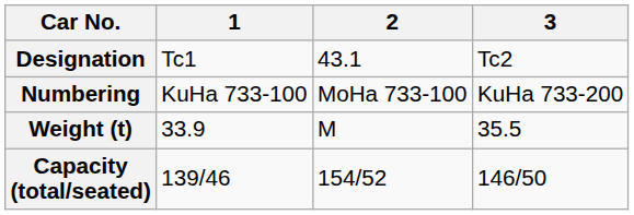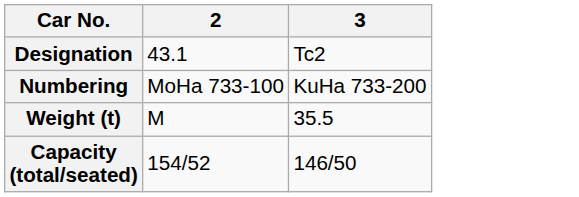 <table class="wikitable">
 <tr>
 <th>Car No.</th>
-<th>1</th>
 <th>2</th>
 <th>3</th>
 </tr>
 <tr>
 <th>Designation</th>
-<td>Tc1</td>
 <td>43.1</td>
 <td>Tc2</td>
 </tr>
 <tr>
 <th>Numbering</th>
-<td>KuHa 733-100</td>
 <td>MoHa 733-100</td>
 <td>KuHa 733-200</td>
 </tr>
 <tr>
 <th>Weight (t)</th>
-<td>33.9</td>
 <td>M</td>
 <td>35.5</td>
 </tr>
 <tr>
 <th>Capacity<br>(total/seated)</th>
-<td>139/46</td>
 <td>154/52</td>
 <td>146/50</td>
 </tr>
 </table>
